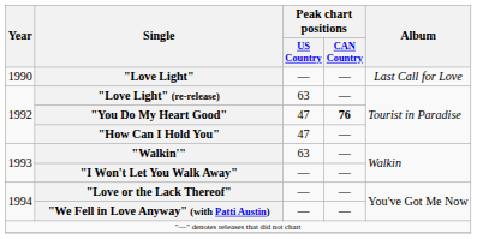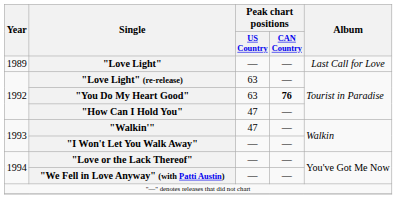 <table class="wikitable plainrowheaders" style="text-align:center;">
 <tr>
 <th rowspan="2">Year</th>
 <th rowspan="2" style="width:20em;">Single</th>
 <th colspan="2">Peak chart<br>positions</th>
 <th rowspan="2">Album</th>
 </tr>
 <tr style="font-size:smaller;">
 <th width="45"><a href='#'>US Country</a><br></th>
 <th width="45"><a href='#'>CAN Country</a></th>
 </tr>
 <tr>
-<td>1990</td>
+<td>1989</td>
 <th scope="row">"Love Light"</th>
 <td>—</td>
 <td>—</td>
 <td><em>Last Call for Love</em></td>
 </tr>
 <tr>
 <td rowspan="3">1992</td>
 <th scope="row">"Love Light" <small>(re-release)</small></th>
 <td>63</td>
 <td>—</td>
 <td align="left" rowspan="3"><em>Tourist in Paradise</em></td>
 </tr>
 <tr>
 <th scope="row">"You Do My Heart Good"</th>
-<td>47</td>
+<td>63</td>
 <td><strong>76</strong></td>
 </tr>
 <tr>
 <th scope="row">"How Can I Hold You"</th>
 <td>47</td>
 <td>—</td>
 </tr>
 <tr>
 <td rowspan="2">1993</td>
 <th scope="row">"Walkin'"</th>
-<td>63</td>
+<td>47</td>
 <td>—</td>
 <td align="left" rowspan="2"><em>Walkin<strong></td>
 </tr>
 <tr>
 <th scope="row">"I Won't Let You Walk Away"</th>
 <td>—</td>
 <td>—</td>
 </tr>
 <tr>
 <td rowspan="2">1994</td>
 <th scope="row">"Love or the Lack Thereof"</th>
 <td>—</td>
 <td>—</td>
 <td align="left" rowspan="2"></em>You've Got Me Now<em></td>
 </tr>
 <tr>
 <th scope="row">"We Fell in Love Anyway" <small>(with <a href='#'>Patti Austin</a>)</small></th>
 <td>—</td>
 <td>—</td>
 </tr>
 <tr>
 <td colspan="5" style="font-size:8pt">"—" denotes releases that did not chart</td>
 </tr>
 <tr>
 </tr>
 </table>
